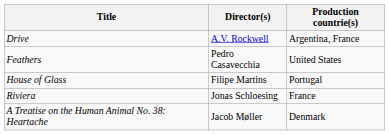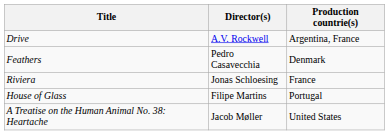 <table class="sortable wikitable" style="width:100%; margin-bottom:4px" cellpadding="5">
 <tr>
 <th scope="col">Title</th>
 <th scope="col">Director(s)</th>
 <th scope="col">Production countrie(s)</th>
 </tr>
 <tr>
 <td><em>Drive</em></td>
 <td><a href='#'>A.V. Rockwell</a></td>
 <td>Argentina, France</td>
 </tr>
 <tr>
 <td><em>Feathers</em></td>
 <td>Pedro Casavecchia</td>
-<td>United States</td>
+<td>Denmark</td>
+</tr>
+<tr>
+<td><em>Riviera</em></td>
+<td>Jonas Schloesing</td>
+<td>France</td>
 </tr>
 <tr>
 <td><em>House of Glass</em></td>
 <td>Filipe Martins</td>
 <td>Portugal</td>
 </tr>
 <tr>
-<td><em>Riviera</em></td>
-<td>Jonas Schloesing</td>
-<td>France</td>
-</tr>
-<tr>
 <td><em>A Treatise on the Human Animal No. 38: Heartache</em></td>
 <td>Jacob Møller</td>
-<td>Denmark</td>
+<td>United States</td>
 </tr>
 </table>
